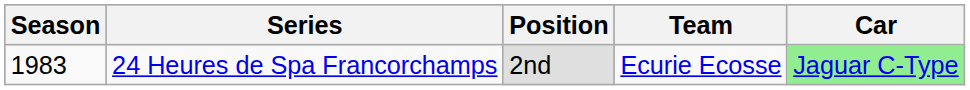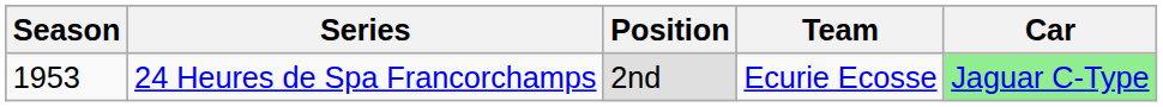 <table class="wikitable" style="font-size: 95%;">
 <tr>
 <th>Season</th>
 <th>Series</th>
 <th>Position</th>
 <th>Team</th>
 <th>Car</th>
 </tr>
 <tr>
-<td>1983</td>
+<td>1953</td>
 <td><a href='#'>24 Heures de Spa Francorchamps</a>  </td>
 <td style="background:#dfdfdf;">2nd</td>
 <td><a href='#'>Ecurie Ecosse</a></td>
 <td style="background: lightgreen;"><a href='#'>Jaguar C-Type</a></td>
 </tr>
 </table>
